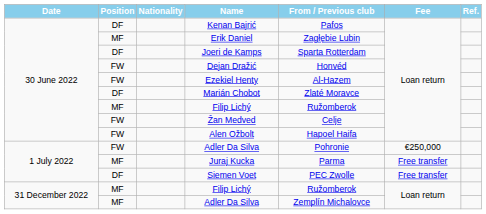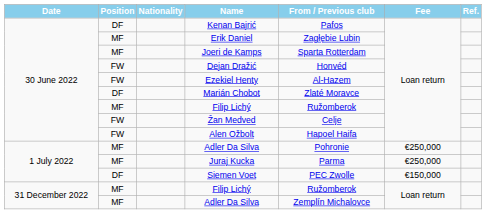 <table class="wikitable"  style="text-align:center; font-size:90%; ">
 <tr>
 <th style="background:#87CEEB; color:#FFFFFF; width:150px;">Date</th>
 <th style="background:#87CEEB; color:#FFFFFF; width:50px;">Position</th>
 <th style="background:#87CEEB; color:#FFFFFF; width:50px;">Nationality</th>
 <th style="background:#87CEEB; color:#FFFFFF; width:150px;">Name</th>
 <th style="background:#87CEEB; color:#FFFFFF; width:170px;">From / Previous club</th>
 <th style="background:#87CEEB; color:#FFFFFF; width:120px;">Fee</th>
 <th style="background:#87CEEB; color:#FFFFFF; width:25px;">Ref.</th>
 </tr>
 <tr>
 <td rowspan="9">30 June 2022</td>
 <td>DF</td>
 <td></td>
 <td><a href='#'>Kenan Bajrić</a></td>
 <td> <a href='#'>Pafos</a></td>
 <td rowspan="9">Loan return</td>
 <td></td>
 </tr>
 <tr>
 <td>MF</td>
 <td></td>
 <td><a href='#'>Erik Daniel</a></td>
 <td> <a href='#'>Zagłębie Lubin</a></td>
 <td></td>
 </tr>
 <tr>
-<td>DF</td>
+<td>MF</td>
 <td></td>
 <td><a href='#'>Joeri de Kamps</a></td>
 <td> <a href='#'>Sparta Rotterdam</a></td>
 <td></td>
 </tr>
 <tr>
 <td>FW</td>
 <td></td>
 <td><a href='#'>Dejan Dražić</a></td>
 <td> <a href='#'>Honvéd</a></td>
 <td></td>
 </tr>
 <tr>
 <td>FW</td>
 <td></td>
 <td><a href='#'>Ezekiel Henty</a></td>
 <td> <a href='#'>Al-Hazem</a></td>
 <td></td>
 </tr>
 <tr>
 <td>DF</td>
 <td></td>
 <td><a href='#'>Marián Chobot</a></td>
 <td> <a href='#'>Zlaté Moravce</a></td>
 <td></td>
 </tr>
 <tr>
 <td>MF</td>
 <td></td>
 <td><a href='#'>Filip Lichý</a></td>
 <td> <a href='#'>Ružomberok</a></td>
 <td></td>
 </tr>
 <tr>
 <td>FW</td>
 <td></td>
 <td><a href='#'>Žan Medved</a></td>
 <td> <a href='#'>Celje</a></td>
 <td></td>
 </tr>
 <tr>
 <td>FW</td>
 <td></td>
 <td><a href='#'>Alen Ožbolt</a></td>
 <td> <a href='#'>Hapoel Haifa</a></td>
 <td></td>
 </tr>
 <tr>
 <td rowspan="3">1 July 2022</td>
-<td>FW</td>
+<td>MF</td>
 <td></td>
 <td><a href='#'>Adler Da Silva</a></td>
 <td> <a href='#'>Pohronie</a></td>
 <td>€250,000</td>
 <td></td>
 </tr>
 <tr>
 <td>MF</td>
 <td></td>
 <td><a href='#'>Juraj Kucka</a></td>
 <td> <a href='#'>Parma</a></td>
-<td><a href='#'>Free transfer</a></td>
+<td>€250,000</td>
 <td></td>
 </tr>
 <tr>
 <td>DF</td>
 <td></td>
 <td><a href='#'>Siemen Voet</a></td>
 <td> <a href='#'>PEC Zwolle</a></td>
-<td><a href='#'>Free transfer</a></td>
+<td>€150,000</td>
 <td></td>
 </tr>
 <tr>
 <td rowspan="2">31 December 2022</td>
 <td>MF</td>
 <td></td>
 <td><a href='#'>Filip Lichý</a></td>
 <td> <a href='#'>Ružomberok</a></td>
 <td rowspan="2">Loan return</td>
 <td></td>
 </tr>
 <tr>
 <td>MF</td>
 <td></td>
 <td><a href='#'>Adler Da Silva</a></td>
 <td> <a href='#'>Zemplín Michalovce</a></td>
 <td></td>
 </tr>
 </table>
